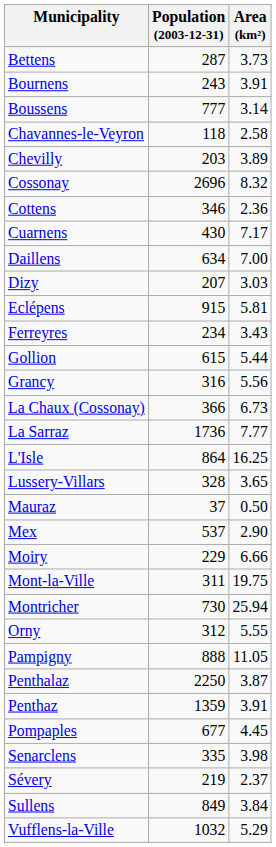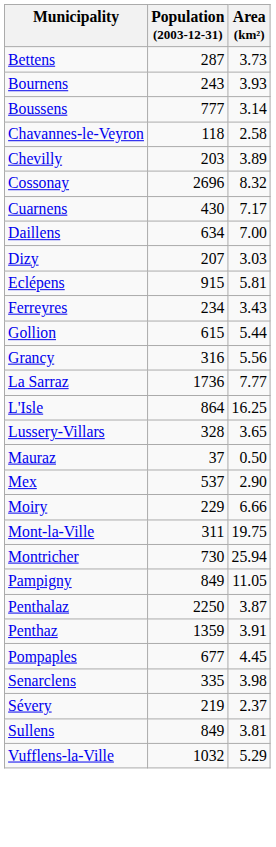 <table class="wikitable">
 <tr>
 <th>Municipality <br> </th>
 <th>Population <br><small>(2003-12-31)</small></th>
 <th>Area<br><small>(km²)</small></th>
 </tr>
 <tr>
 <td><a href='#'>Bettens</a></td>
 <td align=right>287</td>
 <td align=right>3.73</td>
 </tr>
 <tr>
 <td><a href='#'>Bournens</a></td>
 <td align=right>243</td>
-<td align=right>3.91</td>
+<td align=right>3.93</td>
 </tr>
 <tr>
 <td><a href='#'>Boussens</a></td>
 <td align=right>777</td>
 <td align=right>3.14</td>
 </tr>
 <tr>
 <td><a href='#'>Chavannes-le-Veyron</a></td>
 <td align=right>118</td>
 <td align=right>2.58</td>
 </tr>
 <tr>
 <td><a href='#'>Chevilly</a></td>
 <td align=right>203</td>
 <td align=right>3.89</td>
 </tr>
 <tr>
 <td><a href='#'>Cossonay</a></td>
 <td align=right>2696</td>
 <td align=right>8.32</td>
-</tr>
-<tr>
-<td><a href='#'>Cottens</a></td>
-<td align=right>346</td>
-<td align=right>2.36</td>
 </tr>
 <tr>
 <td><a href='#'>Cuarnens</a></td>
 <td align=right>430</td>
 <td align=right>7.17</td>
 </tr>
 <tr>
 <td><a href='#'>Daillens</a></td>
 <td align=right>634</td>
 <td align=right>7.00</td>
 </tr>
 <tr>
 <td><a href='#'>Dizy</a></td>
 <td align=right>207</td>
 <td align=right>3.03</td>
 </tr>
 <tr>
 <td><a href='#'>Eclépens</a></td>
 <td align=right>915</td>
 <td align=right>5.81</td>
 </tr>
 <tr>
 <td><a href='#'>Ferreyres</a></td>
 <td align=right>234</td>
 <td align=right>3.43</td>
 </tr>
 <tr>
 <td><a href='#'>Gollion</a></td>
 <td align=right>615</td>
 <td align=right>5.44</td>
 </tr>
 <tr>
 <td><a href='#'>Grancy</a></td>
 <td align=right>316</td>
 <td align=right>5.56</td>
-</tr>
-<tr>
-<td><a href='#'>La Chaux (Cossonay)</a></td>
-<td align=right>366</td>
-<td align=right>6.73</td>
 </tr>
 <tr>
 <td><a href='#'>La Sarraz</a></td>
 <td align=right>1736</td>
 <td align=right>7.77</td>
 </tr>
 <tr>
 <td><a href='#'>L'Isle</a></td>
 <td align=right>864</td>
 <td align=right>16.25</td>
 </tr>
 <tr>
 <td><a href='#'>Lussery-Villars</a></td>
 <td align=right>328</td>
 <td align=right>3.65</td>
 </tr>
 <tr>
 <td><a href='#'>Mauraz</a></td>
 <td align=right>37</td>
 <td align=right>0.50</td>
 </tr>
 <tr>
 <td><a href='#'>Mex</a></td>
 <td align=right>537</td>
 <td align=right>2.90</td>
 </tr>
 <tr>
 <td><a href='#'>Moiry</a></td>
 <td align=right>229</td>
 <td align=right>6.66</td>
 </tr>
 <tr>
 <td><a href='#'>Mont-la-Ville</a></td>
 <td align=right>311</td>
 <td align=right>19.75</td>
 </tr>
 <tr>
 <td><a href='#'>Montricher</a></td>
 <td align=right>730</td>
 <td align=right>25.94</td>
 </tr>
 <tr>
-<td><a href='#'>Orny</a></td>
-<td align=right>312</td>
-<td align=right>5.55</td>
-</tr>
-<tr>
 <td><a href='#'>Pampigny</a></td>
-<td align=right>888</td>
+<td align=right>849</td>
 <td align=right>11.05</td>
 </tr>
 <tr>
 <td><a href='#'>Penthalaz</a></td>
 <td align=right>2250</td>
 <td align=right>3.87</td>
 </tr>
 <tr>
 <td><a href='#'>Penthaz</a></td>
 <td align=right>1359</td>
 <td align=right>3.91</td>
 </tr>
 <tr>
 <td><a href='#'>Pompaples</a></td>
 <td align=right>677</td>
 <td align=right>4.45</td>
 </tr>
 <tr>
 <td><a href='#'>Senarclens</a></td>
 <td align=right>335</td>
 <td align=right>3.98</td>
 </tr>
 <tr>
 <td><a href='#'>Sévery</a></td>
 <td align=right>219</td>
 <td align=right>2.37</td>
 </tr>
 <tr>
 <td><a href='#'>Sullens</a></td>
 <td align=right>849</td>
-<td align=right>3.84</td>
+<td align=right>3.81</td>
 </tr>
 <tr>
 <td><a href='#'>Vufflens-la-Ville</a></td>
 <td align=right>1032</td>
 <td align=right>5.29</td>
 </tr>
 </table>
